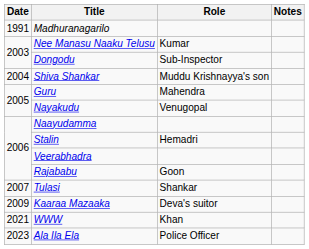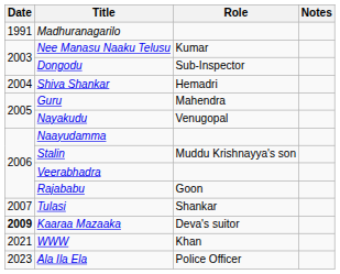 <table class="wikitable sortable">
 <tr>
 <th>Date</th>
 <th>Title</th>
 <th>Role</th>
 <th>Notes</th>
 </tr>
 <tr>
 <td>1991</td>
 <td><em>Madhuranagarilo</em></td>
 <td></td>
 <td></td>
 </tr>
 <tr>
 <td rowspan="2">2003</td>
 <td><em><a href='#'>Nee Manasu Naaku Telusu</a></em></td>
 <td>Kumar</td>
 <td></td>
 </tr>
 <tr>
 <td><em><a href='#'>Dongodu</a></em></td>
 <td>Sub-Inspector</td>
 <td></td>
 </tr>
 <tr>
 <td>2004</td>
 <td><em><a href='#'>Shiva Shankar</a></em></td>
-<td>Muddu Krishnayya's son</td>
+<td>Hemadri</td>
 <td></td>
 </tr>
 <tr>
 <td rowspan="2">2005</td>
 <td><em><a href='#'>Guru</a></em></td>
 <td>Mahendra</td>
 <td></td>
 </tr>
 <tr>
 <td><em><a href='#'>Nayakudu</a></em></td>
 <td>Venugopal</td>
 <td></td>
 </tr>
 <tr>
 <td rowspan="4">2006</td>
 <td><em><a href='#'>Naayudamma</a></em></td>
 <td></td>
 <td></td>
 </tr>
 <tr>
 <td><em><a href='#'>Stalin</a></em></td>
-<td>Hemadri</td>
+<td>Muddu Krishnayya's son</td>
 <td></td>
 </tr>
 <tr>
 <td><em><a href='#'>Veerabhadra</a></em></td>
 <td></td>
 <td></td>
 </tr>
 <tr>
 <td><em><a href='#'>Rajababu</a></em></td>
 <td>Goon</td>
 <td></td>
 </tr>
 <tr>
 <td>2007</td>
 <td><em><a href='#'>Tulasi</a></em></td>
 <td>Shankar</td>
 <td></td>
 </tr>
 <tr>
-<td>2009</td>
+<td><strong>2009</strong></td>
 <td><em><a href='#'>Kaaraa Mazaaka</a></em></td>
 <td>Deva's suitor</td>
 <td></td>
 </tr>
 <tr>
 <td>2021</td>
 <td><em><a href='#'>WWW</a></em></td>
 <td>Khan</td>
 <td></td>
 </tr>
 <tr>
 <td>2023</td>
 <td><em><a href='#'>Ala Ila Ela</a></em></td>
 <td>Police Officer</td>
 <td></td>
 </tr>
 </table>
